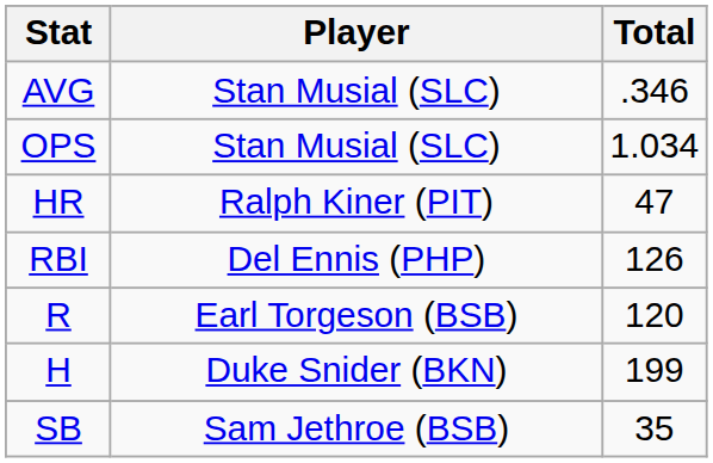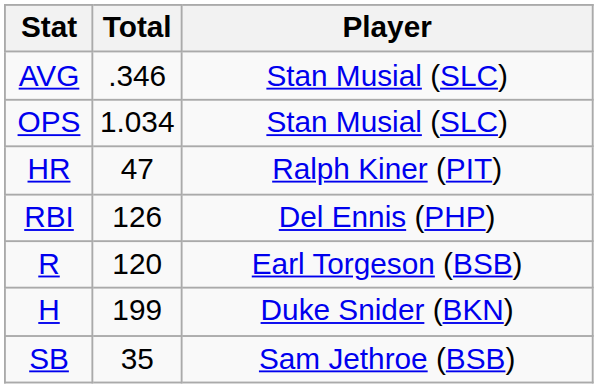 <table class="wikitable" style="text-align:center;">
 <tr>
 <th style="width:15%;">Stat</th>
+<th style="width:15%;">Total</th>
 <th>Player</th>
-<th style="width:15%;">Total</th>
 </tr>
 <tr>
 <td><a href='#'>AVG</a></td>
+<td>.346</td>
 <td><a href='#'>Stan Musial</a> (<a href='#'>SLC</a>)</td>
-<td>.346</td>
 </tr>
 <tr>
 <td><a href='#'>OPS</a></td>
+<td>1.034</td>
 <td><a href='#'>Stan Musial</a> (<a href='#'>SLC</a>)</td>
-<td>1.034</td>
 </tr>
 <tr>
 <td><a href='#'>HR</a></td>
+<td>47</td>
 <td><a href='#'>Ralph Kiner</a> (<a href='#'>PIT</a>)</td>
-<td>47</td>
 </tr>
 <tr>
 <td><a href='#'>RBI</a></td>
+<td>126</td>
 <td><a href='#'>Del Ennis</a> (<a href='#'>PHP</a>)</td>
-<td>126</td>
 </tr>
 <tr>
 <td><a href='#'>R</a></td>
+<td>120</td>
 <td><a href='#'>Earl Torgeson</a> (<a href='#'>BSB</a>)</td>
-<td>120</td>
 </tr>
 <tr>
 <td><a href='#'>H</a></td>
+<td>199</td>
 <td><a href='#'>Duke Snider</a> (<a href='#'>BKN</a>)</td>
-<td>199</td>
 </tr>
 <tr>
 <td><a href='#'>SB</a></td>
+<td>35</td>
 <td><a href='#'>Sam Jethroe</a> (<a href='#'>BSB</a>)</td>
-<td>35</td>
 </tr>
 </table>
